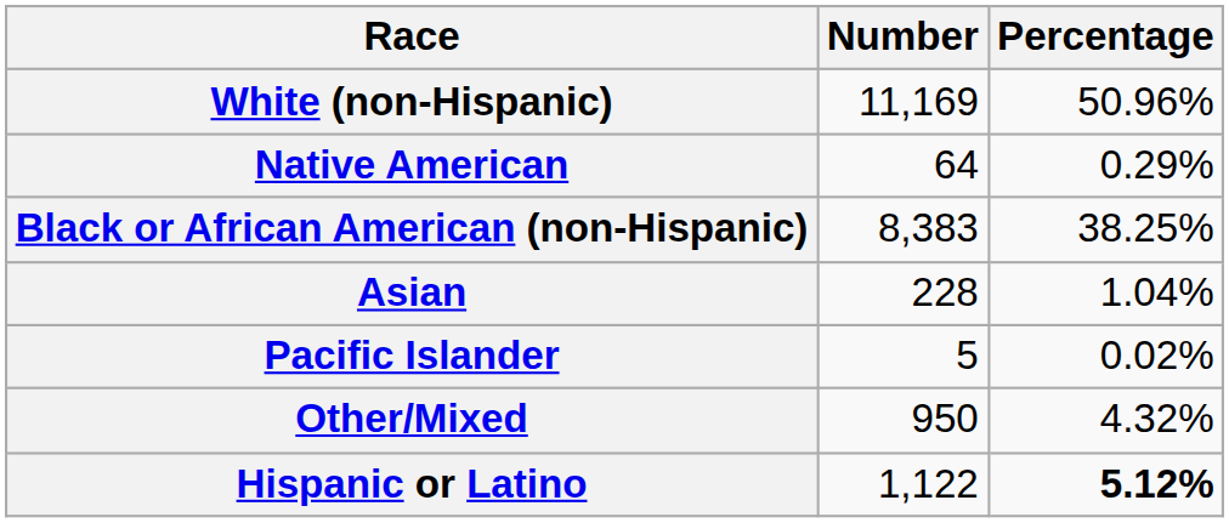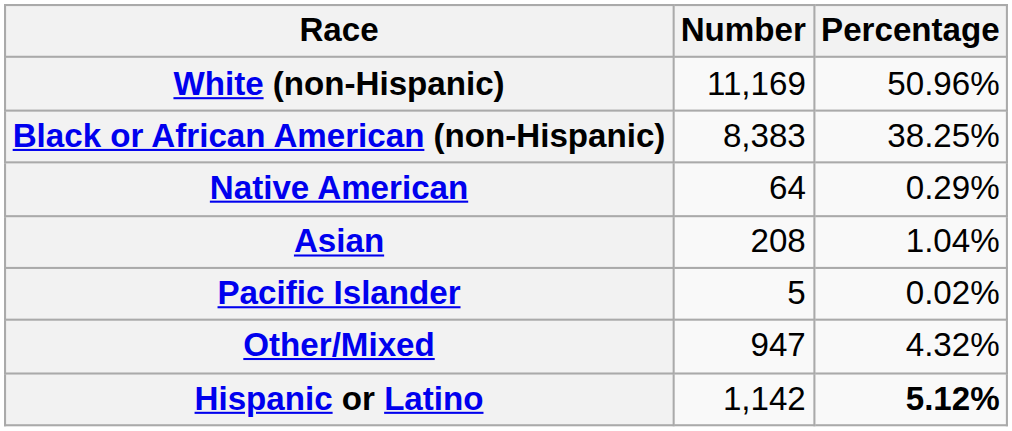 <table class="wikitable" style="text-align:right">
 <tr>
 <th scope="col">Race</th>
 <th scope="col">Number</th>
 <th scope="col">Percentage</th>
 </tr>
 <tr>
 <th scope="row"><a href='#'>White</a> (non-Hispanic)</th>
 <td>11,169</td>
 <td>50.96%</td>
 </tr>
 <tr>
+<th scope="row"><a href='#'>Black or African American</a> (non-Hispanic)</th>
+<td>8,383</td>
+<td>38.25%</td>
+</tr>
+<tr>
 <th scope="row"><a href='#'>Native American</a></th>
 <td>64</td>
 <td>0.29%</td>
 </tr>
 <tr>
-<th scope="row"><a href='#'>Black or African American</a> (non-Hispanic)</th>
-<td>8,383</td>
-<td>38.25%</td>
-</tr>
-<tr>
 <th scope="row"><a href='#'>Asian</a></th>
-<td>228</td>
+<td>208</td>
 <td>1.04%</td>
 </tr>
 <tr>
 <th scope="row"><a href='#'>Pacific Islander</a></th>
 <td>5</td>
 <td>0.02%</td>
 </tr>
 <tr>
 <th scope="row"><a href='#'>Other/Mixed</a></th>
-<td>950</td>
+<td>947</td>
 <td>4.32%</td>
 </tr>
 <tr>
 <th scope="row"><a href='#'>Hispanic</a> or <a href='#'>Latino</a></th>
-<td>1,122</td>
+<td>1,142</td>
 <td><strong>5.12%</strong></td>
 </tr>
 </table>
